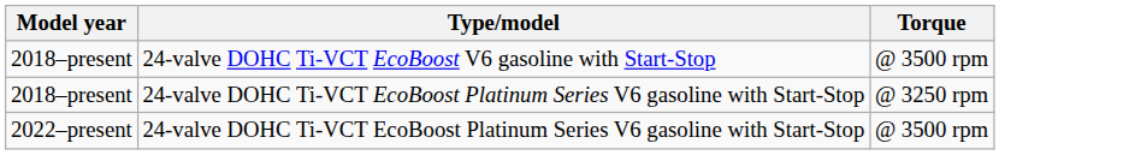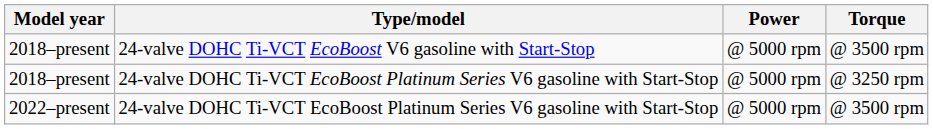 <table class="wikitable">
 <tr>
 <th>Model year</th>
 <th>Type/model</th>
+<th>Power</th>
 <th>Torque</th>
 </tr>
 <tr>
 <td>2018–present</td>
 <td> 24-valve <a href='#'>DOHC</a> <a href='#'>Ti-VCT</a> <em><a href='#'>EcoBoost</a></em> V6 gasoline with <a href='#'>Start-Stop</a></td>
+<td> @ 5000 rpm</td>
 <td> @ 3500 rpm</td>
 </tr>
 <tr>
 <td>2018–present</td>
 <td> 24-valve DOHC Ti-VCT <em>EcoBoost Platinum Series</em> V6 gasoline with Start-Stop</td>
+<td> @ 5000 rpm</td>
 <td> @ 3250 rpm</td>
 </tr>
 <tr>
 <td>2022–present</td>
 <td> 24-valve DOHC Ti-VCT EcoBoost Platinum Series V6 gasoline with Start-Stop</td>
+<td> @ 5000 rpm</td>
 <td> @ 3500 rpm</td>
 </tr>
 </table>
